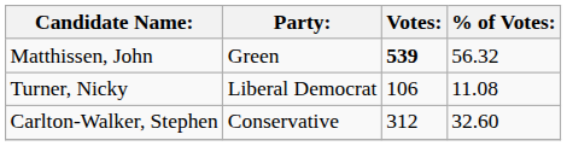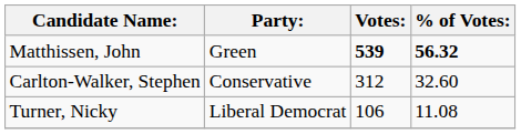 <table class="wikitable">
 <tr>
 <th>Candidate Name:</th>
 <th>Party:</th>
 <th>Votes:</th>
 <th>% of Votes:</th>
 </tr>
 <tr>
 <td>Matthissen, John</td>
 <td>Green</td>
 <td><strong>539</strong></td>
-<td>56.32</td>
+<td><strong>56.32</strong></td>
+</tr>
+<tr>
+<td>Carlton-Walker, Stephen</td>
+<td>Conservative</td>
+<td>312</td>
+<td>32.60</td>
 </tr>
 <tr>
 <td>Turner, Nicky</td>
 <td>Liberal Democrat</td>
 <td>106</td>
 <td>11.08</td>
 </tr>
 <tr>
-<td>Carlton-Walker, Stephen</td>
-<td>Conservative</td>
-<td>312</td>
-<td>32.60</td>
-</tr>
-<tr>
 </tr>
 </table>
